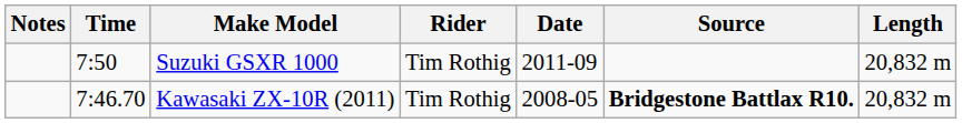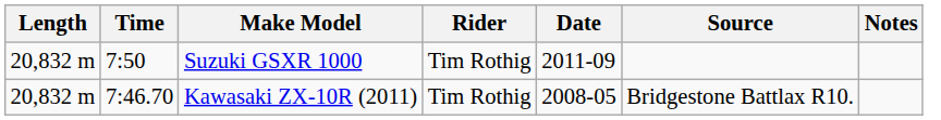 <table class="wikitable sortable" style="font-size: 90%;">
 <tr>
-<th>Notes</th>
+<th>Length</th>
 <th>Time</th>
 <th>Make Model</th>
 <th>Rider</th>
 <th>Date</th>
 <th>Source</th>
-<th>Length</th>
+<th>Notes</th>
 </tr>
 <tr>
-<td></td>
+<td>20,832 m</td>
 <td>7:50</td>
 <td><a href='#'>Suzuki GSXR 1000</a></td>
 <td>Tim Rothig</td>
 <td>2011-09</td>
 <td></td>
-<td>20,832 m</td>
+<td></td>
 </tr>
 <tr>
-<td></td>
+<td>20,832 m</td>
 <td>7:46.70</td>
 <td><a href='#'>Kawasaki ZX-10R</a> (2011)</td>
 <td>Tim Rothig</td>
 <td>2008-05</td>
-<td><strong>Bridgestone Battlax R10.</strong></td>
-<td>20,832 m</td>
+<td>Bridgestone Battlax R10.</td>
+<td></td>
 </tr>
 </table>
